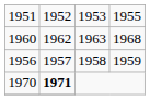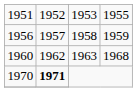 <table class="wikitable">
 <tr>
 <td>1951</td>
 <td>1952</td>
 <td>1953</td>
 <td>1955</td>
 </tr>
 <tr>
+<td>1956</td>
+<td>1957</td>
+<td>1958</td>
+<td>1959</td>
+</tr>
+<tr>
 <td>1960</td>
 <td>1962</td>
 <td>1963</td>
 <td>1968</td>
-</tr>
-<tr>
-<td>1956</td>
-<td>1957</td>
-<td>1958</td>
-<td>1959</td>
 </tr>
 <tr>
 <td>1970</td>
 <td><strong>1971</strong></td>
 </tr>
 <tr>
 </tr>
 </table>
